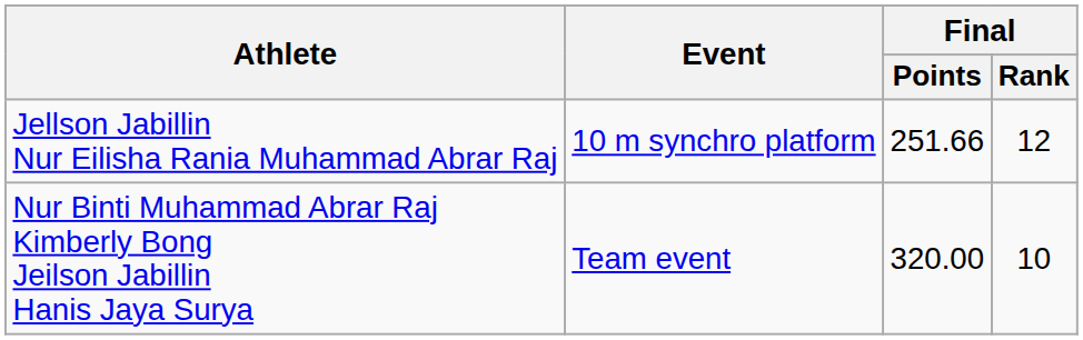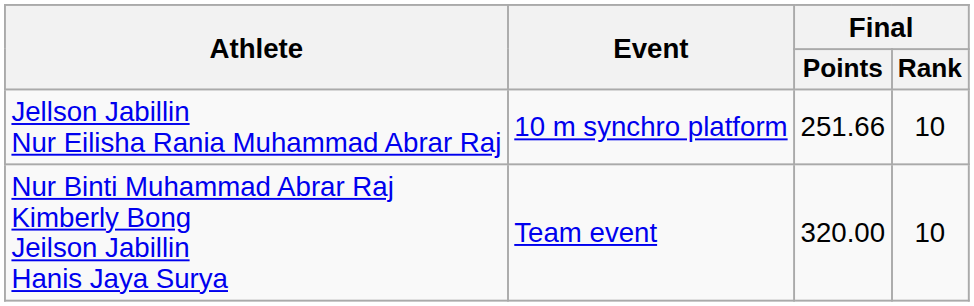 <table class=wikitable style="font-size:90%">
 <tr>
 <th rowspan="2">Athlete</th>
 <th rowspan="2">Event</th>
 <th colspan="2">Final</th>
 </tr>
 <tr style="font-size:95%">
 <th>Points</th>
 <th>Rank</th>
 </tr>
 <tr align=center>
 <td align=left><a href='#'>Jellson Jabillin</a><br> <a href='#'>Nur Eilisha Rania Muhammad Abrar Raj</a></td>
 <td align=left><a href='#'>10 m synchro platform</a></td>
 <td>251.66</td>
-<td>12</td>
+<td>10</td>
 </tr>
 <tr align=center>
 <td align=left><a href='#'>Nur Binti Muhammad Abrar Raj</a><br> <a href='#'>Kimberly Bong</a><br> <a href='#'>Jeilson Jabillin</a><br> <a href='#'>Hanis Jaya Surya</a></td>
 <td align=left><a href='#'>Team event</a></td>
 <td>320.00</td>
 <td>10</td>
 </tr>
 </table>
